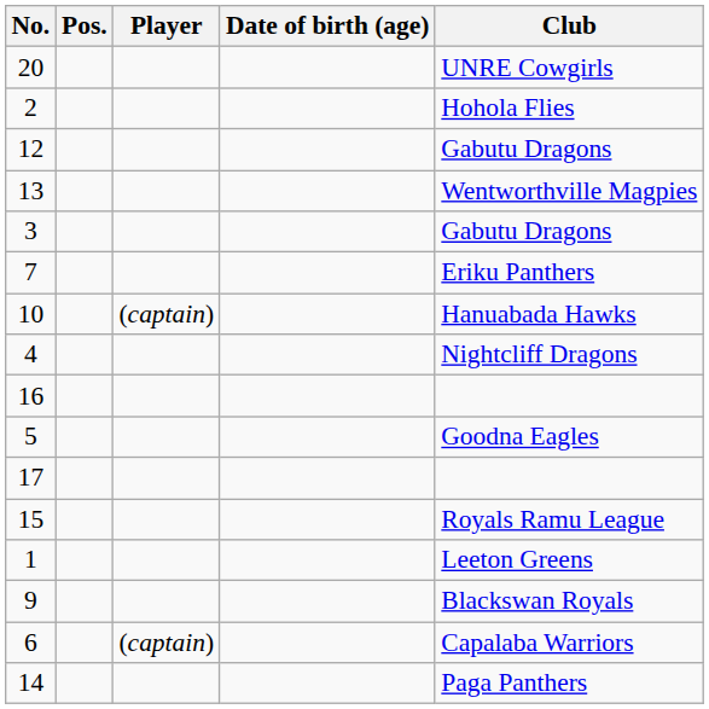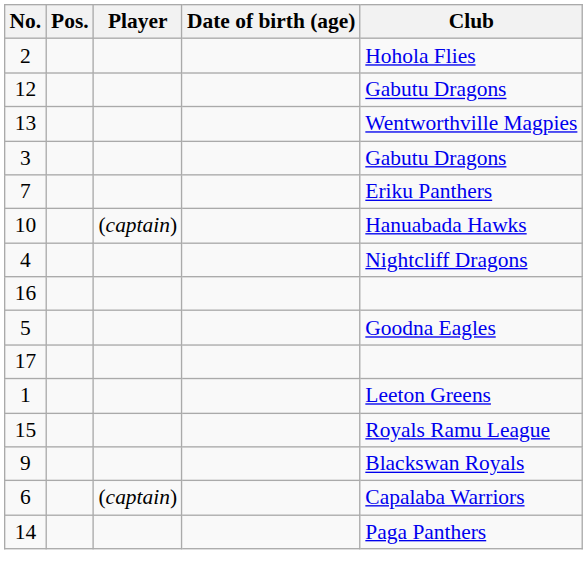 <table class="wikitable sortable">
 <tr>
 <th>No.</th>
 <th>Pos.</th>
 <th>Player</th>
 <th>Date of birth (age)</th>
 <th>Club</th>
-</tr>
-<tr>
-<td align=center>20</td>
-<td align=center></td>
-<td></td>
-<td></td>
-<td> <a href='#'>UNRE Cowgirls</a></td>
 </tr>
 <tr>
 <td align=center>2</td>
 <td align=center></td>
 <td></td>
 <td></td>
 <td> <a href='#'>Hohola Flies</a></td>
 </tr>
 <tr>
 <td align=center>12</td>
 <td align=center></td>
 <td></td>
 <td></td>
 <td> <a href='#'>Gabutu Dragons</a></td>
 </tr>
 <tr>
 <td align=center>13</td>
 <td align=center></td>
 <td></td>
 <td></td>
 <td> <a href='#'>Wentworthville Magpies</a></td>
 </tr>
 <tr>
 <td align=center>3</td>
 <td align=center></td>
 <td></td>
 <td></td>
 <td> <a href='#'>Gabutu Dragons</a></td>
 </tr>
 <tr>
 <td align=center>7</td>
 <td align=center></td>
 <td></td>
 <td></td>
 <td> <a href='#'>Eriku Panthers</a></td>
 </tr>
 <tr>
 <td align=center>10</td>
 <td align=center></td>
 <td> (<em>captain</em>)</td>
 <td></td>
 <td> <a href='#'>Hanuabada Hawks</a></td>
 </tr>
 <tr>
 <td align=center>4</td>
 <td align=center></td>
 <td></td>
 <td></td>
 <td> <a href='#'>Nightcliff Dragons</a></td>
 </tr>
 <tr>
 <td align=center>16</td>
 <td align=center></td>
 <td></td>
 <td></td>
 <td></td>
 </tr>
 <tr>
 <td align=center>5</td>
 <td align=center></td>
 <td></td>
 <td></td>
 <td> <a href='#'>Goodna Eagles</a></td>
 </tr>
 <tr>
 <td align=center>17</td>
 <td align=center></td>
 <td></td>
 <td></td>
 <td></td>
 </tr>
 <tr>
+<td align=center>1</td>
+<td align=center></td>
+<td></td>
+<td></td>
+<td> <a href='#'>Leeton Greens</a></td>
+</tr>
+<tr>
 <td align=center>15</td>
 <td align=center></td>
 <td></td>
 <td></td>
 <td> <a href='#'>Royals Ramu League</a></td>
-</tr>
-<tr>
-<td align=center>1</td>
-<td align=center></td>
-<td></td>
-<td></td>
-<td> <a href='#'>Leeton Greens</a></td>
 </tr>
 <tr>
 <td align=center>9</td>
 <td align=center></td>
 <td></td>
 <td></td>
 <td> <a href='#'>Blackswan Royals</a></td>
 </tr>
 <tr>
 <td align=center>6</td>
 <td align=center></td>
 <td> (<em>captain</em>)</td>
 <td></td>
 <td> <a href='#'>Capalaba Warriors</a></td>
 </tr>
 <tr>
 <td align=center>14</td>
 <td align=center></td>
 <td></td>
 <td></td>
 <td> <a href='#'>Paga Panthers</a></td>
 </tr>
 </table>
